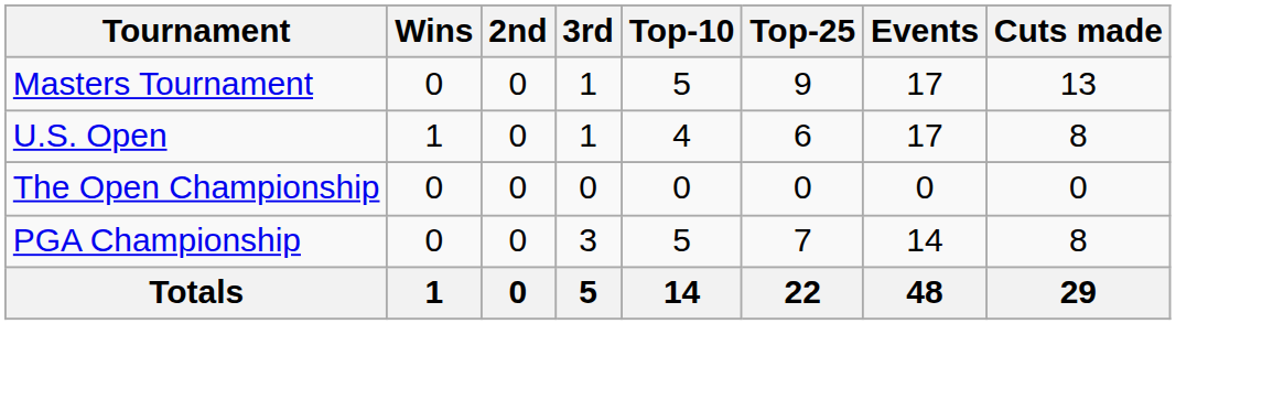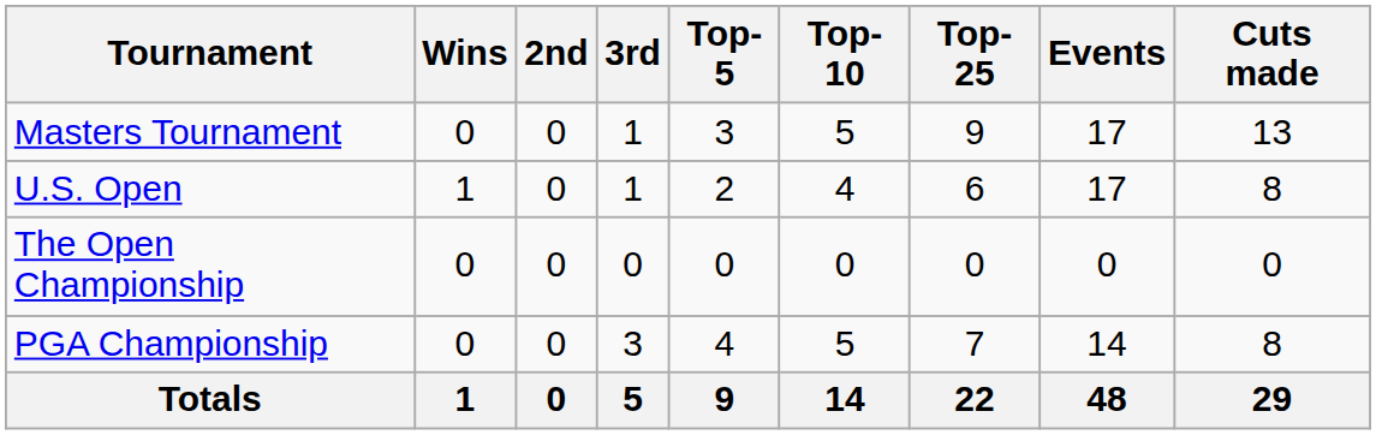 <table class=wikitable style=text-align:center>
 <tr>
 <th>Tournament</th>
 <th>Wins</th>
 <th>2nd</th>
 <th>3rd</th>
+<th>Top-5</th>
 <th>Top-10</th>
 <th>Top-25</th>
 <th>Events</th>
 <th>Cuts made</th>
 </tr>
 <tr>
 <td align=left><a href='#'>Masters Tournament</a></td>
 <td>0</td>
 <td>0</td>
 <td>1</td>
+<td>3</td>
 <td>5</td>
 <td>9</td>
 <td>17</td>
 <td>13</td>
 </tr>
 <tr>
 <td align=left><a href='#'>U.S. Open</a></td>
 <td>1</td>
 <td>0</td>
 <td>1</td>
+<td>2</td>
 <td>4</td>
 <td>6</td>
 <td>17</td>
 <td>8</td>
 </tr>
 <tr>
 <td align=left><a href='#'>The Open Championship</a></td>
 <td>0</td>
 <td>0</td>
 <td>0</td>
 <td>0</td>
 <td>0</td>
 <td>0</td>
 <td>0</td>
+<td>0</td>
 </tr>
 <tr>
 <td align=left><a href='#'>PGA Championship</a></td>
 <td>0</td>
 <td>0</td>
 <td>3</td>
+<td>4</td>
 <td>5</td>
 <td>7</td>
 <td>14</td>
 <td>8</td>
 </tr>
 <tr>
 <th>Totals</th>
 <th>1</th>
 <th>0</th>
 <th>5</th>
+<th>9</th>
 <th>14</th>
 <th>22</th>
 <th>48</th>
 <th>29</th>
 </tr>
 </table>
